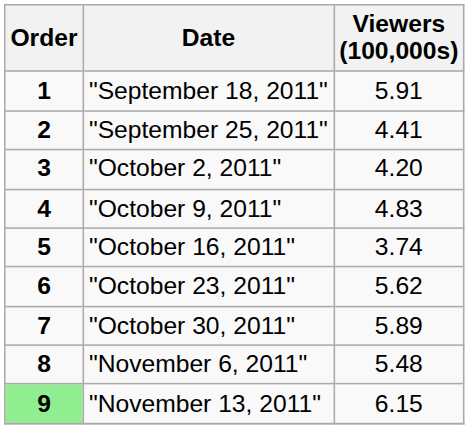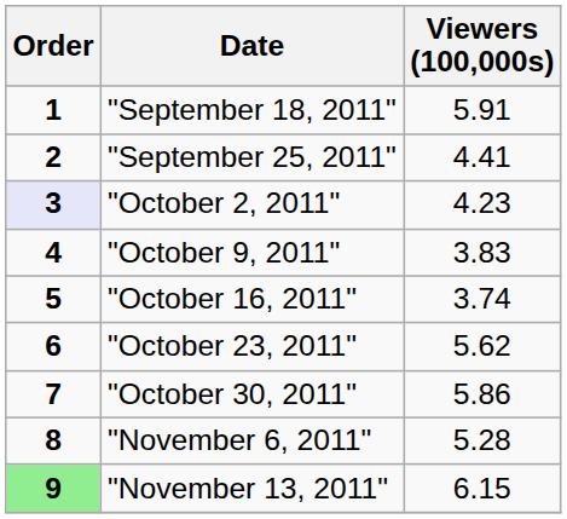 <table class="wikitable sortable">
 <tr>
 <th>Order</th>
 <th>Date</th>
 <th>Viewers<br>(100,000s)</th>
 </tr>
 <tr>
 <td style="text-align:center"><strong>1</strong></td>
 <td>"September 18, 2011"</td>
 <td style="text-align:center">5.91</td>
 </tr>
 <tr>
 <td style="text-align:center"><strong>2</strong></td>
 <td>"September 25, 2011"</td>
 <td style="text-align:center">4.41</td>
 </tr>
 <tr>
-<td style="text-align:center"><strong>3</strong></td>
+<td style="background: lavender; text-align:center"><strong>3</strong></td>
 <td>"October 2, 2011"</td>
-<td style="text-align:center">4.20</td>
+<td style="text-align:center">4.23</td>
 </tr>
 <tr>
 <td style="text-align:center"><strong>4</strong></td>
 <td>"October 9, 2011"</td>
-<td style="text-align:center">4.83</td>
+<td style="text-align:center">3.83</td>
 </tr>
 <tr>
 <td style="text-align:center"><strong>5</strong></td>
 <td>"October 16, 2011"</td>
 <td style="text-align:center">3.74</td>
 </tr>
 <tr>
 <td style="text-align:center"><strong>6</strong></td>
 <td>"October 23, 2011"</td>
 <td style="text-align:center">5.62</td>
 </tr>
 <tr>
 <td style="text-align:center"><strong>7</strong></td>
 <td>"October 30, 2011"</td>
-<td style="text-align:center">5.89</td>
+<td style="text-align:center">5.86</td>
 </tr>
 <tr>
 <td style="text-align:center"><strong>8</strong></td>
 <td>"November 6, 2011"</td>
-<td style="text-align:center">5.48</td>
+<td style="text-align:center">5.28</td>
 </tr>
 <tr>
 <td style="background: lightgreen; text-align:center"><strong>9</strong></td>
 <td>"November 13, 2011"</td>
 <td style="text-align:center">6.15</td>
 </tr>
 <tr>
 </tr>
 </table>
